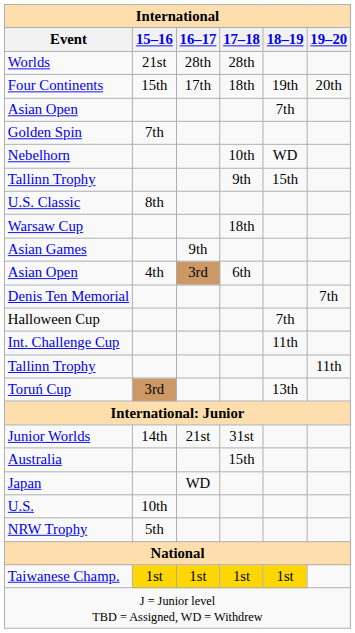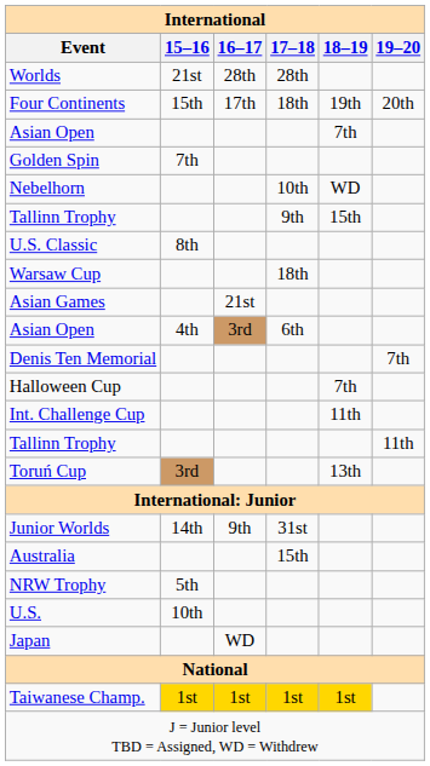 <table class="wikitable" style="text-align:center">
 <tr>
 <th style="background-color: #ffdead; " colspan=6 align=center>International</th>
 </tr>
 <tr>
 <th>Event</th>
 <th><a href='#'>15–16</a></th>
 <th><a href='#'>16–17</a></th>
 <th><a href='#'>17–18</a></th>
 <th><a href='#'>18–19</a></th>
 <th><a href='#'>19–20</a></th>
 </tr>
 <tr>
 <td align=left><a href='#'>Worlds</a></td>
 <td>21st</td>
 <td>28th</td>
 <td>28th</td>
 <td></td>
 <td></td>
 </tr>
 <tr>
 <td align=left><a href='#'>Four Continents</a></td>
 <td>15th</td>
 <td>17th</td>
 <td>18th</td>
 <td>19th</td>
 <td>20th</td>
 </tr>
 <tr>
 <td align=left> <a href='#'>Asian Open</a></td>
 <td></td>
 <td></td>
 <td></td>
 <td>7th</td>
 <td></td>
 </tr>
 <tr>
 <td align=left> <a href='#'>Golden Spin</a></td>
 <td>7th</td>
 <td></td>
 <td></td>
 <td></td>
 <td></td>
 </tr>
 <tr>
 <td align=left> <a href='#'>Nebelhorn</a></td>
 <td></td>
 <td></td>
 <td>10th</td>
 <td>WD</td>
 <td></td>
 </tr>
 <tr>
 <td align=left> <a href='#'>Tallinn Trophy</a></td>
 <td></td>
 <td></td>
 <td>9th</td>
 <td>15th</td>
 <td></td>
 </tr>
 <tr>
 <td align=left> <a href='#'>U.S. Classic</a></td>
 <td>8th</td>
 <td></td>
 <td></td>
 <td></td>
 <td></td>
 </tr>
 <tr>
 <td align=left> <a href='#'>Warsaw Cup</a></td>
 <td></td>
 <td></td>
 <td>18th</td>
 <td></td>
 <td></td>
 </tr>
 <tr>
 <td align=left><a href='#'>Asian Games</a></td>
 <td></td>
-<td>9th</td>
+<td>21st</td>
 <td></td>
 <td></td>
 <td></td>
 </tr>
 <tr>
 <td align=left><a href='#'>Asian Open</a></td>
 <td>4th</td>
 <td bgcolor=cc9966>3rd</td>
 <td>6th</td>
 <td></td>
 <td></td>
 </tr>
 <tr>
 <td align=left><a href='#'>Denis Ten Memorial</a></td>
 <td></td>
 <td></td>
 <td></td>
 <td></td>
 <td>7th</td>
 </tr>
 <tr>
 <td align=left>Halloween Cup</td>
 <td></td>
 <td></td>
 <td></td>
 <td>7th</td>
 <td></td>
 </tr>
 <tr>
 <td align=left><a href='#'>Int. Challenge Cup</a></td>
 <td></td>
 <td></td>
 <td></td>
 <td>11th</td>
 <td></td>
 </tr>
 <tr>
 <td align=left><a href='#'>Tallinn Trophy</a></td>
 <td></td>
 <td></td>
 <td></td>
 <td></td>
 <td>11th</td>
 </tr>
 <tr>
 <td align=left><a href='#'>Toruń Cup</a></td>
 <td bgcolor=cc9966>3rd</td>
 <td></td>
 <td></td>
 <td>13th</td>
 <td></td>
 </tr>
 <tr>
 <th style="background-color: #ffdead; " colspan=6 align=center>International: Junior</th>
 </tr>
 <tr>
 <td align=left><a href='#'>Junior Worlds</a></td>
 <td>14th</td>
-<td>21st</td>
+<td>9th</td>
 <td>31st</td>
 <td></td>
 <td></td>
 </tr>
 <tr>
 <td align=left> <a href='#'>Australia</a></td>
 <td></td>
 <td></td>
 <td>15th</td>
 <td></td>
 <td></td>
 </tr>
 <tr>
-<td align=left> <a href='#'>Japan</a></td>
+<td align=left><a href='#'>NRW Trophy</a></td>
+<td>5th</td>
 <td></td>
-<td>WD</td>
 <td></td>
 <td></td>
 <td></td>
 </tr>
 <tr>
 <td align=left> <a href='#'>U.S.</a></td>
 <td>10th</td>
 <td></td>
 <td></td>
 <td></td>
 <td></td>
 </tr>
 <tr>
-<td align=left><a href='#'>NRW Trophy</a></td>
-<td>5th</td>
+<td align=left> <a href='#'>Japan</a></td>
 <td></td>
+<td>WD</td>
 <td></td>
 <td></td>
 <td></td>
 </tr>
 <tr>
 <th style="background-color: #ffdead; " colspan=6 align=center>National</th>
 </tr>
 <tr>
 <td align=left><a href='#'>Taiwanese Champ.</a></td>
 <td bgcolor=gold>1st</td>
 <td bgcolor=gold>1st</td>
 <td bgcolor=gold>1st</td>
 <td bgcolor=gold>1st</td>
 <td></td>
 </tr>
 <tr>
 <td colspan=6 align=center><small> J = Junior level <br> TBD = Assigned, WD = Withdrew </small></td>
 </tr>
 </table>
